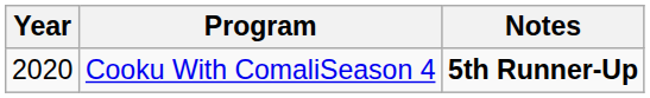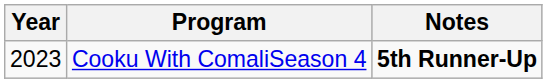 <table class="wikitable">
 <tr>
 <th>Year</th>
 <th>Program</th>
 <th>Notes</th>
 </tr>
 <tr>
-<td>2020</td>
+<td>2023</td>
 <td><a href='#'>Cooku With ComaliSeason 4</a></td>
 <td><strong>5th Runner-Up</strong></td>
 </tr>
 </table>
